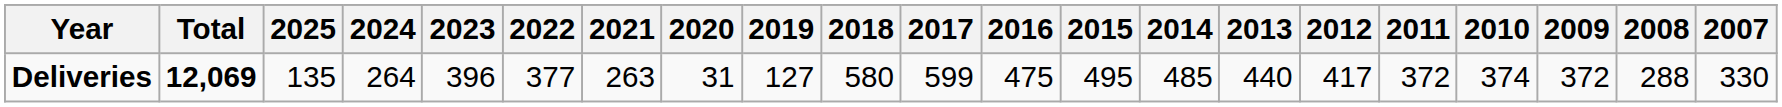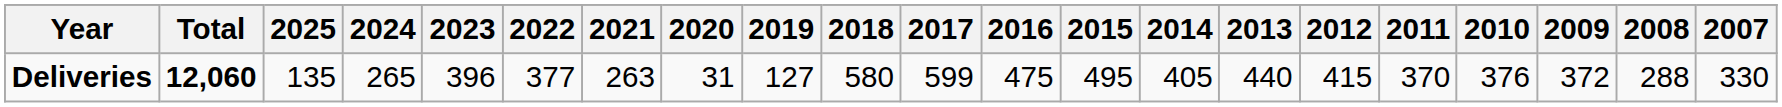 <table class="wikitable" style="text-align: right; font-size: 96%;">
 <tr>
 <th>Year</th>
 <th>Total</th>
 <th>2025</th>
 <th>2024</th>
 <th>2023</th>
 <th>2022</th>
 <th>2021</th>
 <th>2020</th>
 <th>2019</th>
 <th>2018</th>
 <th>2017</th>
 <th>2016</th>
 <th>2015</th>
 <th>2014</th>
 <th>2013</th>
 <th>2012</th>
 <th>2011</th>
 <th>2010</th>
 <th>2009</th>
 <th>2008</th>
 <th>2007</th>
 </tr>
 <tr>
 <td><strong>Deliveries</strong></td>
-<td><strong>12,069</strong></td>
+<td><strong>12,060</strong></td>
 <td>135</td>
-<td>264</td>
+<td>265</td>
 <td>396</td>
 <td>377</td>
 <td>263</td>
 <td>31</td>
 <td>127</td>
 <td>580</td>
 <td>599</td>
 <td>475</td>
 <td>495</td>
-<td>485</td>
+<td>405</td>
 <td>440</td>
-<td>417</td>
-<td>372</td>
-<td>374</td>
+<td>415</td>
+<td>370</td>
+<td>376</td>
 <td>372</td>
 <td>288</td>
 <td>330</td>
 </tr>
 </table>
